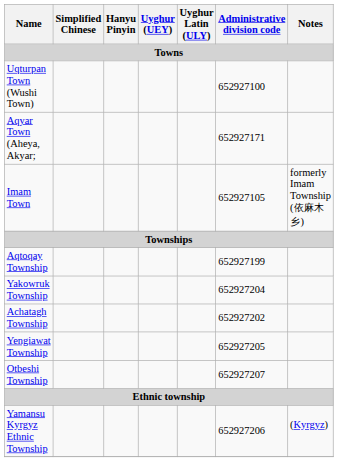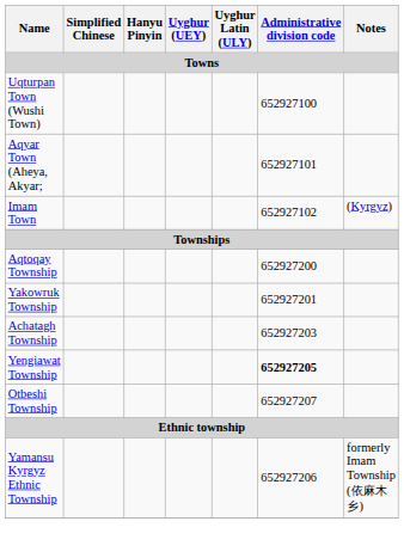 <table class="wikitable" align="center" style="width:50%; border="1">
 <tr>
 <th>Name</th>
 <th>Simplified Chinese</th>
 <th>Hanyu Pinyin</th>
 <th><a href='#'>Uyghur</a> (<a href='#'>UEY</a>)</th>
 <th>Uyghur Latin (<a href='#'>ULY</a>)</th>
 <th><a href='#'>Administrative division code</a></th>
 <th>Notes</th>
 </tr>
 <tr>
 <td colspan="8"  style="text-align:center; background:#d3d3d3;"><strong>Towns</strong></td>
 </tr>
 <tr --------->
 <td><a href='#'>Uqturpan Town</a><br>(Wushi Town)</td>
 <td></td>
 <td></td>
 <td></td>
 <td></td>
 <td>652927100</td>
 <td></td>
 </tr>
 <tr>
 <td><a href='#'>Aqyar Town</a> (Aheya, Akyar;</td>
 <td></td>
 <td></td>
 <td></td>
 <td></td>
-<td>652927171</td>
+<td>652927101</td>
 <td></td>
 </tr>
 <tr>
 <td><a href='#'>Imam Town</a></td>
 <td></td>
 <td></td>
 <td></td>
 <td></td>
-<td>652927105</td>
-<td>formerly Imam Township (依麻木乡)</td>
+<td>652927102</td>
+<td>(<a href='#'>Kyrgyz</a>)<br><br></td>
 </tr>
 <tr>
 <td colspan="8"  style="text-align:center; background:#d3d3d3;"><strong>Townships</strong></td>
 </tr>
 <tr --------->
 <td><a href='#'>Aqtoqay Township</a></td>
 <td></td>
 <td></td>
 <td></td>
 <td></td>
-<td>652927199</td>
+<td>652927200</td>
 <td></td>
 </tr>
 <tr>
 <td><a href='#'>Yakowruk Township</a></td>
 <td></td>
 <td></td>
 <td></td>
 <td></td>
-<td>652927204</td>
+<td>652927201</td>
 <td></td>
 </tr>
 <tr>
 <td><a href='#'>Achatagh Township</a></td>
 <td></td>
 <td></td>
 <td></td>
 <td></td>
-<td>652927202</td>
+<td>652927203</td>
 <td></td>
 </tr>
 <tr>
 <td><a href='#'>Yengiawat Township</a></td>
 <td></td>
 <td></td>
 <td></td>
 <td></td>
-<td>652927205</td>
+<td><strong>652927205</strong></td>
 <td></td>
 </tr>
 <tr>
 <td><a href='#'>Otbeshi Township</a></td>
 <td></td>
 <td></td>
 <td></td>
 <td></td>
 <td>652927207</td>
 <td></td>
 </tr>
 <tr>
 <td colspan="8"  style="text-align:center; background:#d3d3d3;"><strong>Ethnic township</strong></td>
 </tr>
 <tr --------->
 <td><a href='#'>Yamansu Kyrgyz Ethnic Township</a></td>
 <td></td>
 <td></td>
 <td></td>
 <td></td>
 <td>652927206</td>
-<td>(<a href='#'>Kyrgyz</a>)<br><br></td>
+<td>formerly Imam Township (依麻木乡)</td>
 </tr>
 <tr>
 </tr>
 </table>
